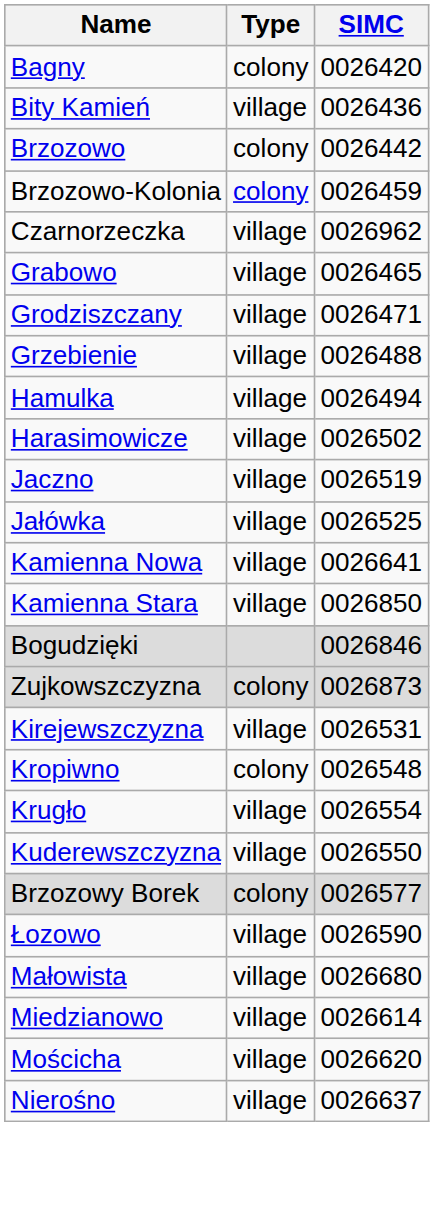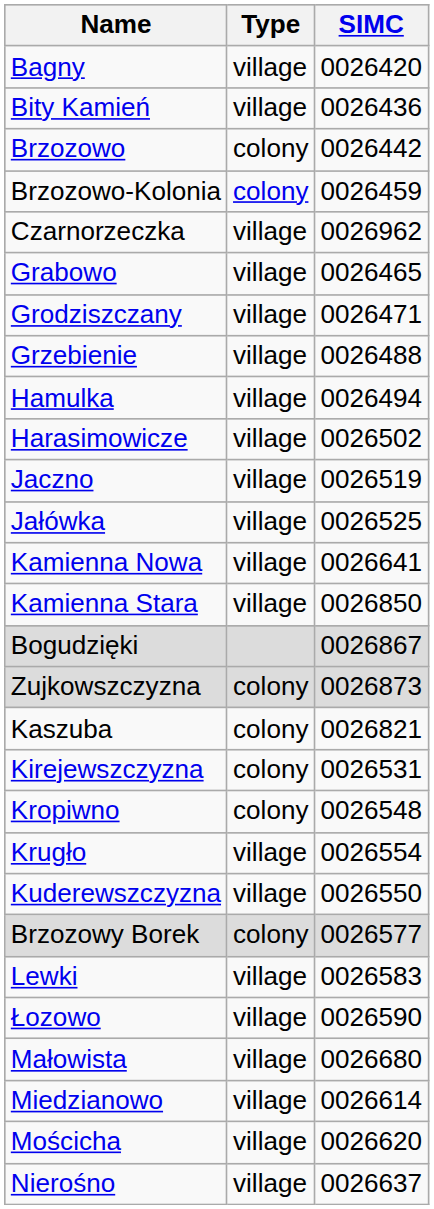 <table class=wikitable>
 <tr>
 <th>Name</th>
 <th>Type</th>
 <th><a href='#'>SIMC</a></th>
 </tr>
 <tr>
 <td><a href='#'>Bagny</a></td>
-<td>colony</td>
+<td>village</td>
 <td>0026420</td>
 </tr>
 <tr>
 <td><a href='#'>Bity Kamień</a></td>
 <td>village</td>
 <td>0026436</td>
 </tr>
 <tr>
 <td><a href='#'>Brzozowo</a></td>
 <td>colony</td>
 <td>0026442</td>
 </tr>
 <tr>
 <td>Brzozowo-Kolonia</td>
 <td><a href='#'>colony</a></td>
 <td>0026459</td>
 </tr>
 <tr>
 <td>Czarnorzeczka</td>
 <td>village</td>
 <td>0026962</td>
 </tr>
 <tr>
 <td><a href='#'>Grabowo</a></td>
 <td>village</td>
 <td>0026465</td>
 </tr>
 <tr>
 <td><a href='#'>Grodziszczany</a></td>
 <td>village</td>
 <td>0026471</td>
 </tr>
 <tr>
 <td><a href='#'>Grzebienie</a></td>
 <td>village</td>
 <td>0026488</td>
 </tr>
 <tr>
 <td><a href='#'>Hamulka</a></td>
 <td>village</td>
 <td>0026494</td>
 </tr>
 <tr>
 <td><a href='#'>Harasimowicze</a></td>
 <td>village</td>
 <td>0026502</td>
 </tr>
 <tr>
 <td><a href='#'>Jaczno</a></td>
 <td>village</td>
 <td>0026519</td>
 </tr>
 <tr>
 <td><a href='#'>Jałówka</a></td>
 <td>village</td>
 <td>0026525</td>
 </tr>
 <tr>
 <td><a href='#'>Kamienna Nowa</a></td>
 <td>village</td>
 <td>0026641</td>
 </tr>
 <tr>
 <td><a href='#'>Kamienna Stara</a></td>
 <td>village</td>
 <td>0026850</td>
 </tr>
 <tr bgcolor="#DCDCDC">
 <td>Bogudzięki</td>
 <td></td>
-<td>0026846</td>
+<td>0026867</td>
 </tr>
 <tr bgcolor="#DCDCDC">
 <td>Zujkowszczyzna</td>
 <td>colony</td>
 <td>0026873</td>
 </tr>
 <tr>
+<td>Kaszuba</td>
+<td>colony</td>
+<td>0026821</td>
+</tr>
+<tr>
 <td><a href='#'>Kirejewszczyzna</a></td>
-<td>village</td>
+<td>colony</td>
 <td>0026531</td>
 </tr>
 <tr>
 <td><a href='#'>Kropiwno</a></td>
 <td>colony</td>
 <td>0026548</td>
 </tr>
 <tr>
 <td><a href='#'>Krugło</a></td>
 <td>village</td>
 <td>0026554</td>
 </tr>
 <tr>
 <td><a href='#'>Kuderewszczyzna</a></td>
 <td>village</td>
 <td>0026550</td>
 </tr>
 <tr bgcolor="#DCDCDC">
 <td>Brzozowy Borek</td>
 <td>colony</td>
 <td>0026577</td>
+</tr>
+<tr>
+<td><a href='#'>Lewki</a></td>
+<td>village</td>
+<td>0026583</td>
 </tr>
 <tr>
 <td><a href='#'>Łozowo</a></td>
 <td>village</td>
 <td>0026590</td>
 </tr>
 <tr>
 <td><a href='#'>Małowista</a></td>
 <td>village</td>
 <td>0026680</td>
 </tr>
 <tr>
 <td><a href='#'>Miedzianowo</a></td>
 <td>village</td>
 <td>0026614</td>
 </tr>
 <tr>
 <td><a href='#'>Mościcha</a></td>
 <td>village</td>
 <td>0026620</td>
 </tr>
 <tr>
 <td><a href='#'>Nierośno</a></td>
 <td>village</td>
 <td>0026637</td>
 </tr>
 </table>
